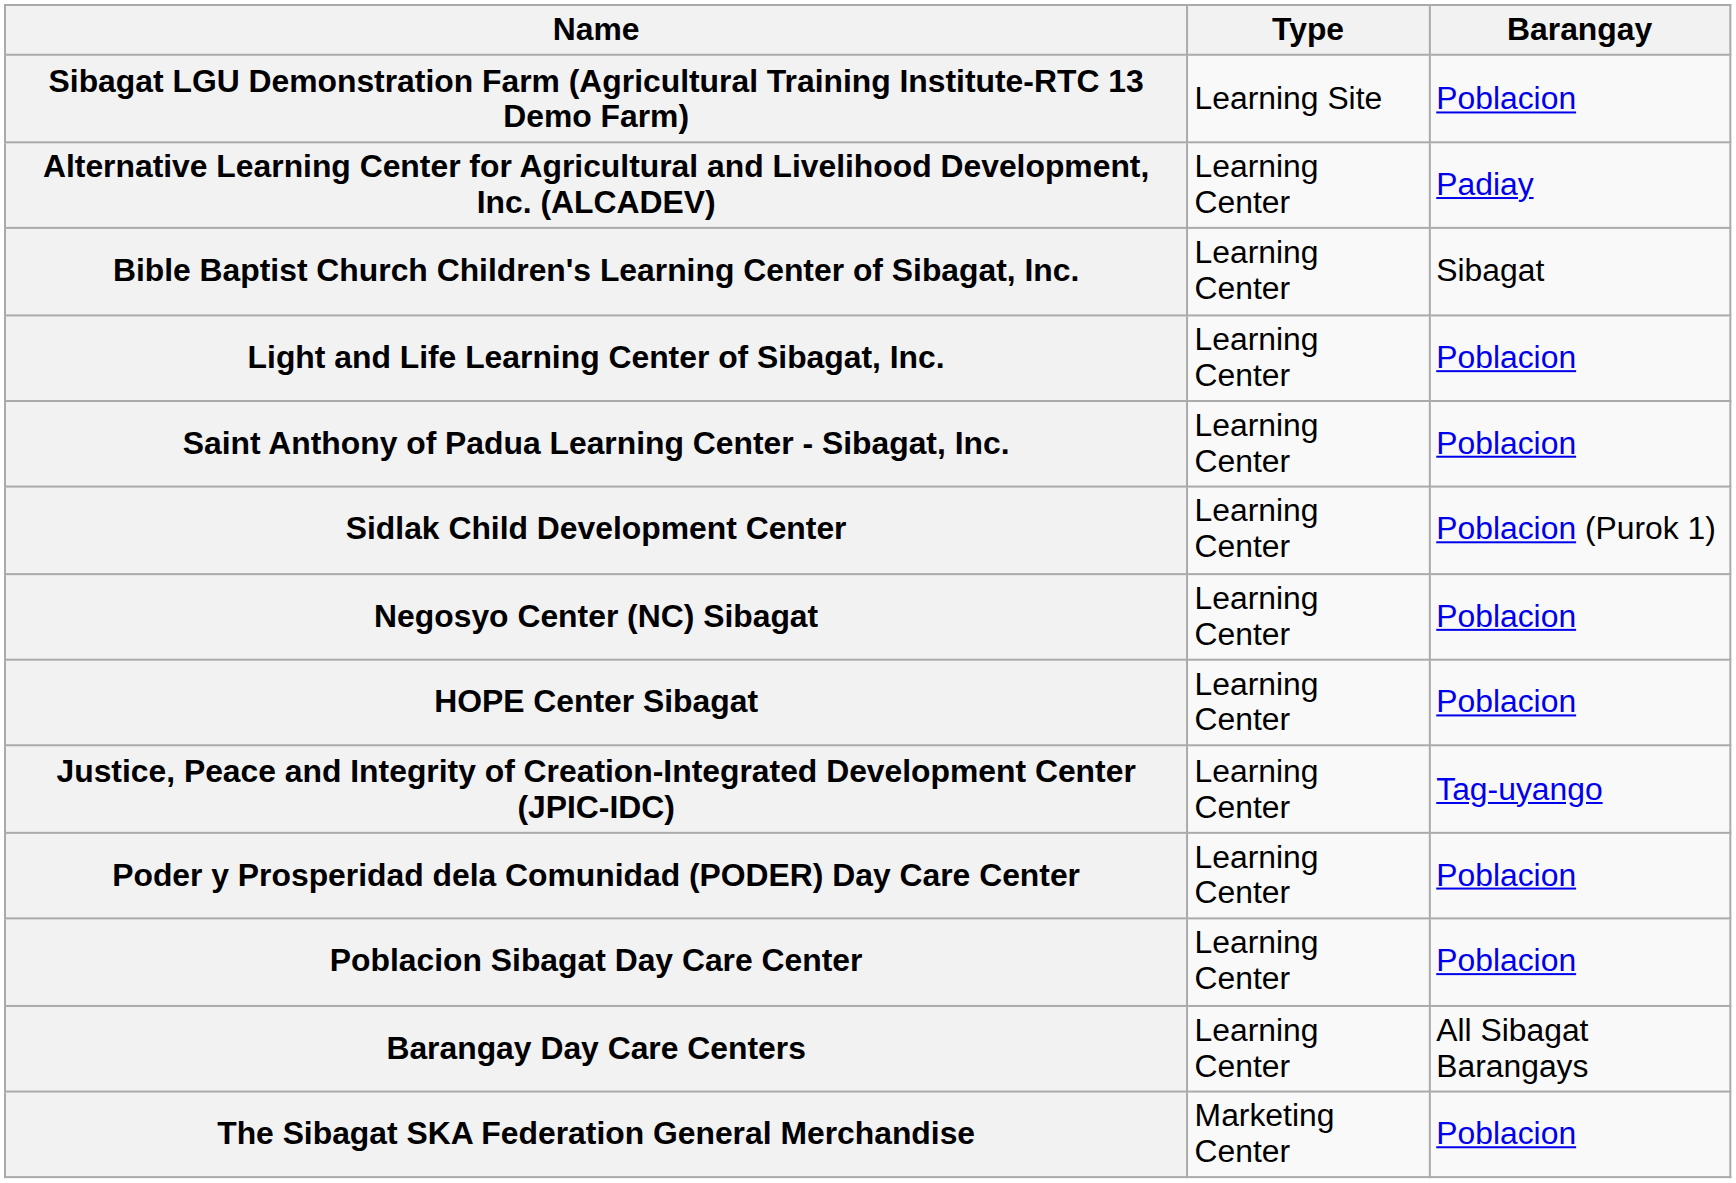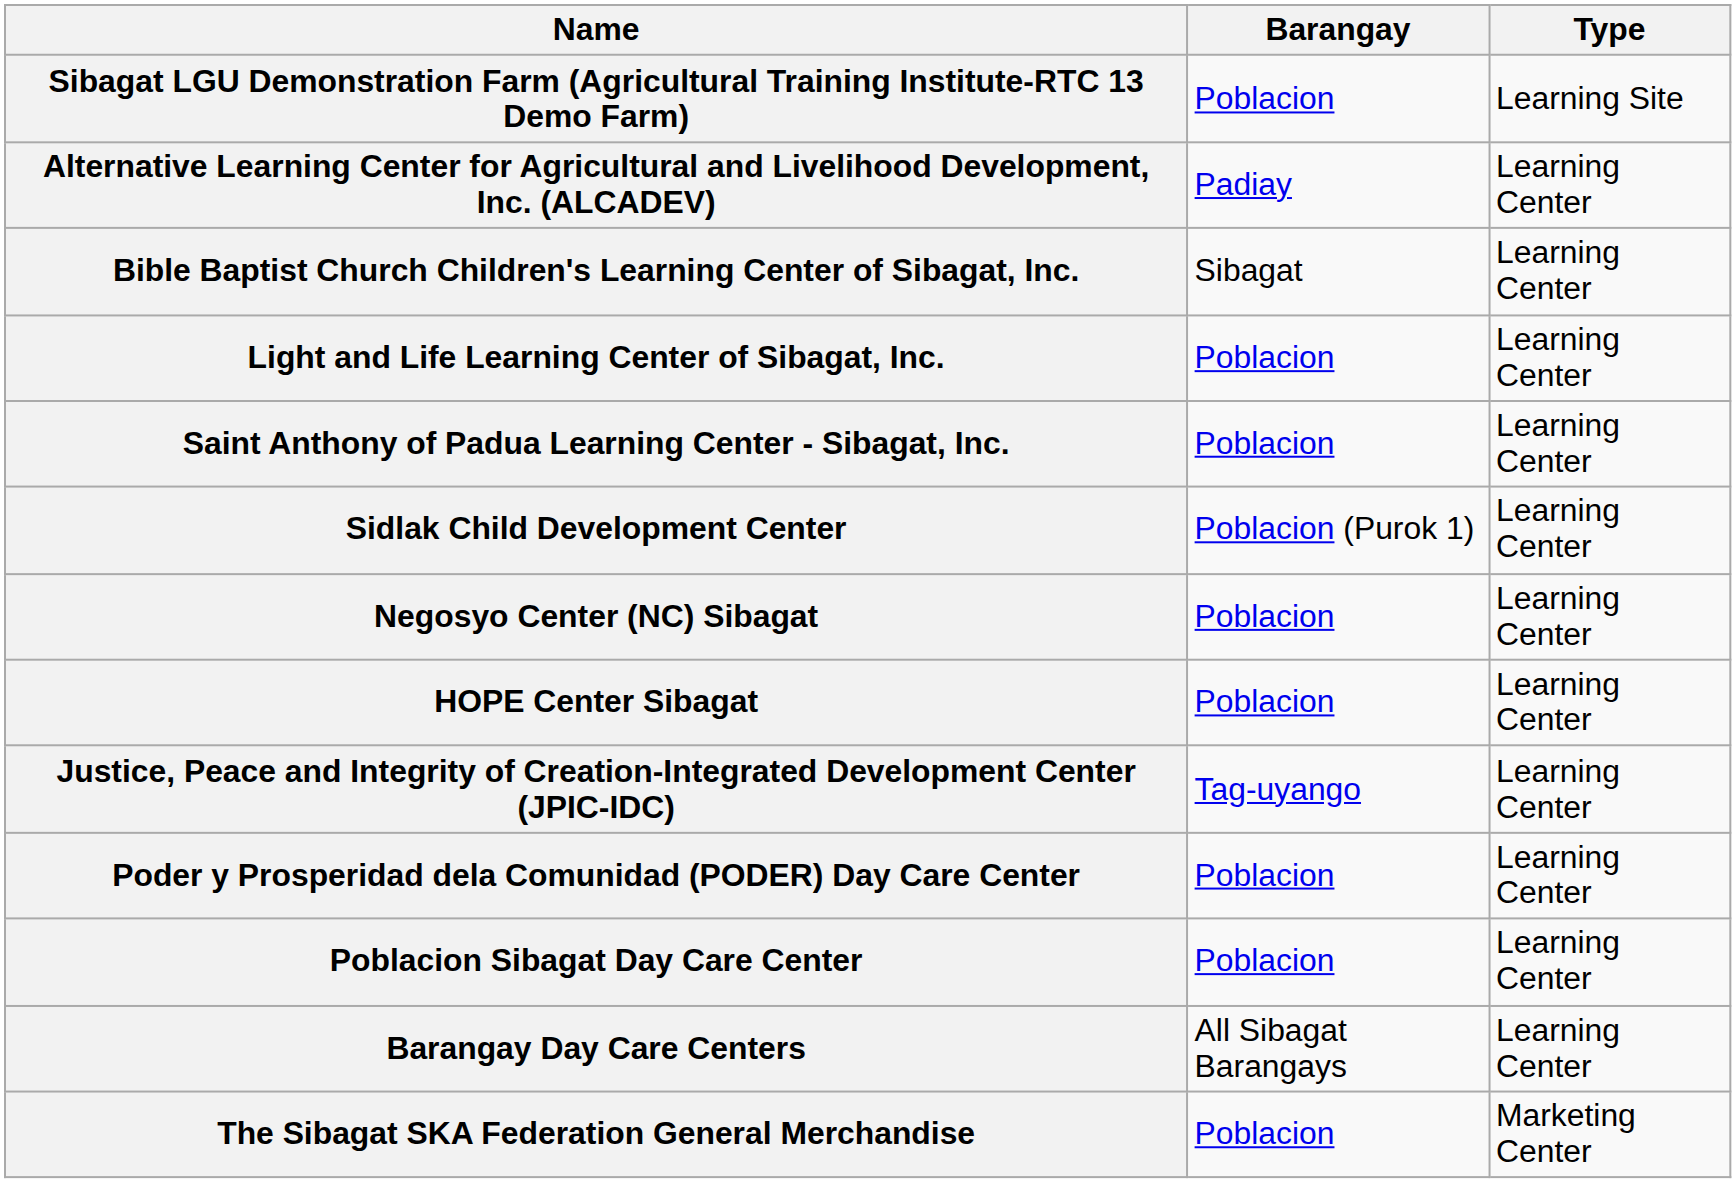 <table class="wikitable plainrowheaders" style+"font-size:95%;">
 <tr>
 <th scope="col">Name</th>
+<th scope="col">Barangay</th>
 <th scope="col">Type</th>
-<th scope="col">Barangay</th>
 </tr>
 <tr>
 <th scope="row">Sibagat LGU Demonstration Farm (Agricultural Training Institute-RTC 13 Demo Farm)</th>
+<td><a href='#'>Poblacion</a></td>
 <td>Learning Site</td>
-<td><a href='#'>Poblacion</a></td>
 </tr>
 <tr>
 <th scope="row">Alternative Learning Center for Agricultural and Livelihood Development, Inc. (ALCADEV)</th>
+<td><a href='#'>Padiay</a></td>
 <td>Learning Center</td>
-<td><a href='#'>Padiay</a></td>
 </tr>
 <tr>
 <th scope="row">Bible Baptist Church Children's Learning Center of Sibagat, Inc.</th>
+<td>Sibagat</td>
 <td>Learning Center</td>
-<td>Sibagat</td>
 </tr>
 <tr>
 <th scope="row">Light and Life Learning Center of Sibagat, Inc.</th>
+<td><a href='#'>Poblacion</a></td>
 <td>Learning Center</td>
-<td><a href='#'>Poblacion</a></td>
 </tr>
 <tr>
 <th scope="row">Saint Anthony of Padua Learning Center - Sibagat, Inc.</th>
+<td><a href='#'>Poblacion</a></td>
 <td>Learning Center</td>
-<td><a href='#'>Poblacion</a></td>
 </tr>
 <tr>
 <th scope="row">Sidlak Child Development Center</th>
+<td><a href='#'>Poblacion</a> (Purok 1)</td>
 <td>Learning Center</td>
-<td><a href='#'>Poblacion</a> (Purok 1)</td>
 </tr>
 <tr>
 <th scope="row">Negosyo Center (NC) Sibagat</th>
+<td><a href='#'>Poblacion</a></td>
 <td>Learning Center</td>
-<td><a href='#'>Poblacion</a></td>
 </tr>
 <tr>
 <th scope="row">HOPE Center Sibagat</th>
+<td><a href='#'>Poblacion</a></td>
 <td>Learning Center</td>
-<td><a href='#'>Poblacion</a></td>
 </tr>
 <tr>
 <th scope="row">Justice, Peace and Integrity of Creation-Integrated Development Center (JPIC-IDC)</th>
+<td><a href='#'>Tag-uyango</a></td>
 <td>Learning Center</td>
-<td><a href='#'>Tag-uyango</a></td>
 </tr>
 <tr>
 <th scope="row">Poder y Prosperidad dela Comunidad (PODER) Day Care Center</th>
+<td><a href='#'>Poblacion</a></td>
 <td>Learning Center</td>
-<td><a href='#'>Poblacion</a></td>
 </tr>
 <tr>
 <th scope="row">Poblacion Sibagat Day Care Center</th>
+<td><a href='#'>Poblacion</a></td>
 <td>Learning Center</td>
-<td><a href='#'>Poblacion</a></td>
 </tr>
 <tr>
 <th scope="row">Barangay Day Care Centers</th>
+<td>All Sibagat Barangays</td>
 <td>Learning Center</td>
-<td>All Sibagat Barangays</td>
 </tr>
 <tr>
 <th scope="row">The Sibagat SKA Federation General Merchandise</th>
+<td><a href='#'>Poblacion</a></td>
 <td>Marketing Center</td>
-<td><a href='#'>Poblacion</a></td>
 </tr>
 </table>
